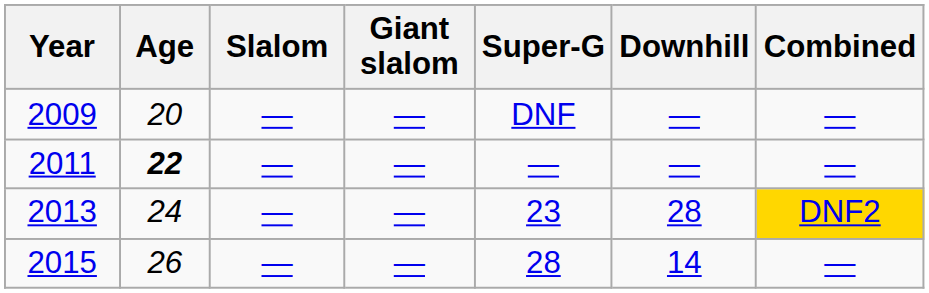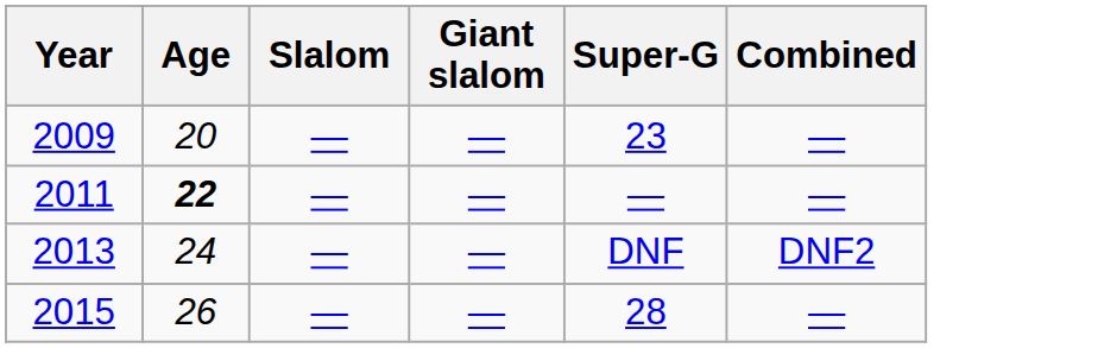 <table class=wikitable style="text-align:center">
 <tr>
 <th>  Year  </th>
 <th> Age </th>
 <th> Slalom </th>
 <th> Giant <br> slalom </th>
 <th>Super-G</th>
-<th>Downhill</th>
 <th>Combined</th>
 </tr>
 <tr>
 <td><a href='#'>2009</a></td>
 <td><em>20</em></td>
 <td><a href='#'>—</a></td>
 <td><a href='#'>—</a></td>
-<td><a href='#'>DNF</a></td>
-<td><a href='#'>—</a></td>
+<td><a href='#'>23</a></td>
 <td><a href='#'>—</a></td>
 </tr>
 <tr>
 <td><a href='#'>2011</a></td>
 <td><strong><em>22</em></strong></td>
-<td><a href='#'>—</a></td>
 <td><a href='#'>—</a></td>
 <td><a href='#'>—</a></td>
 <td><a href='#'>—</a></td>
 <td><a href='#'>—</a></td>
 </tr>
 <tr>
 <td><a href='#'>2013</a></td>
 <td><em>24</em></td>
 <td><a href='#'>—</a></td>
 <td><a href='#'>—</a></td>
-<td><a href='#'>23</a></td>
-<td><a href='#'>28</a></td>
-<td style="background: gold;"><a href='#'>DNF2</a></td>
+<td><a href='#'>DNF</a></td>
+<td><a href='#'>DNF2</a></td>
 </tr>
 <tr>
 <td><a href='#'>2015</a></td>
 <td><em>26</em></td>
 <td><a href='#'>—</a></td>
 <td><a href='#'>—</a></td>
 <td><a href='#'>28</a></td>
-<td><a href='#'>14</a></td>
 <td><a href='#'>—</a></td>
 </tr>
 </table>
